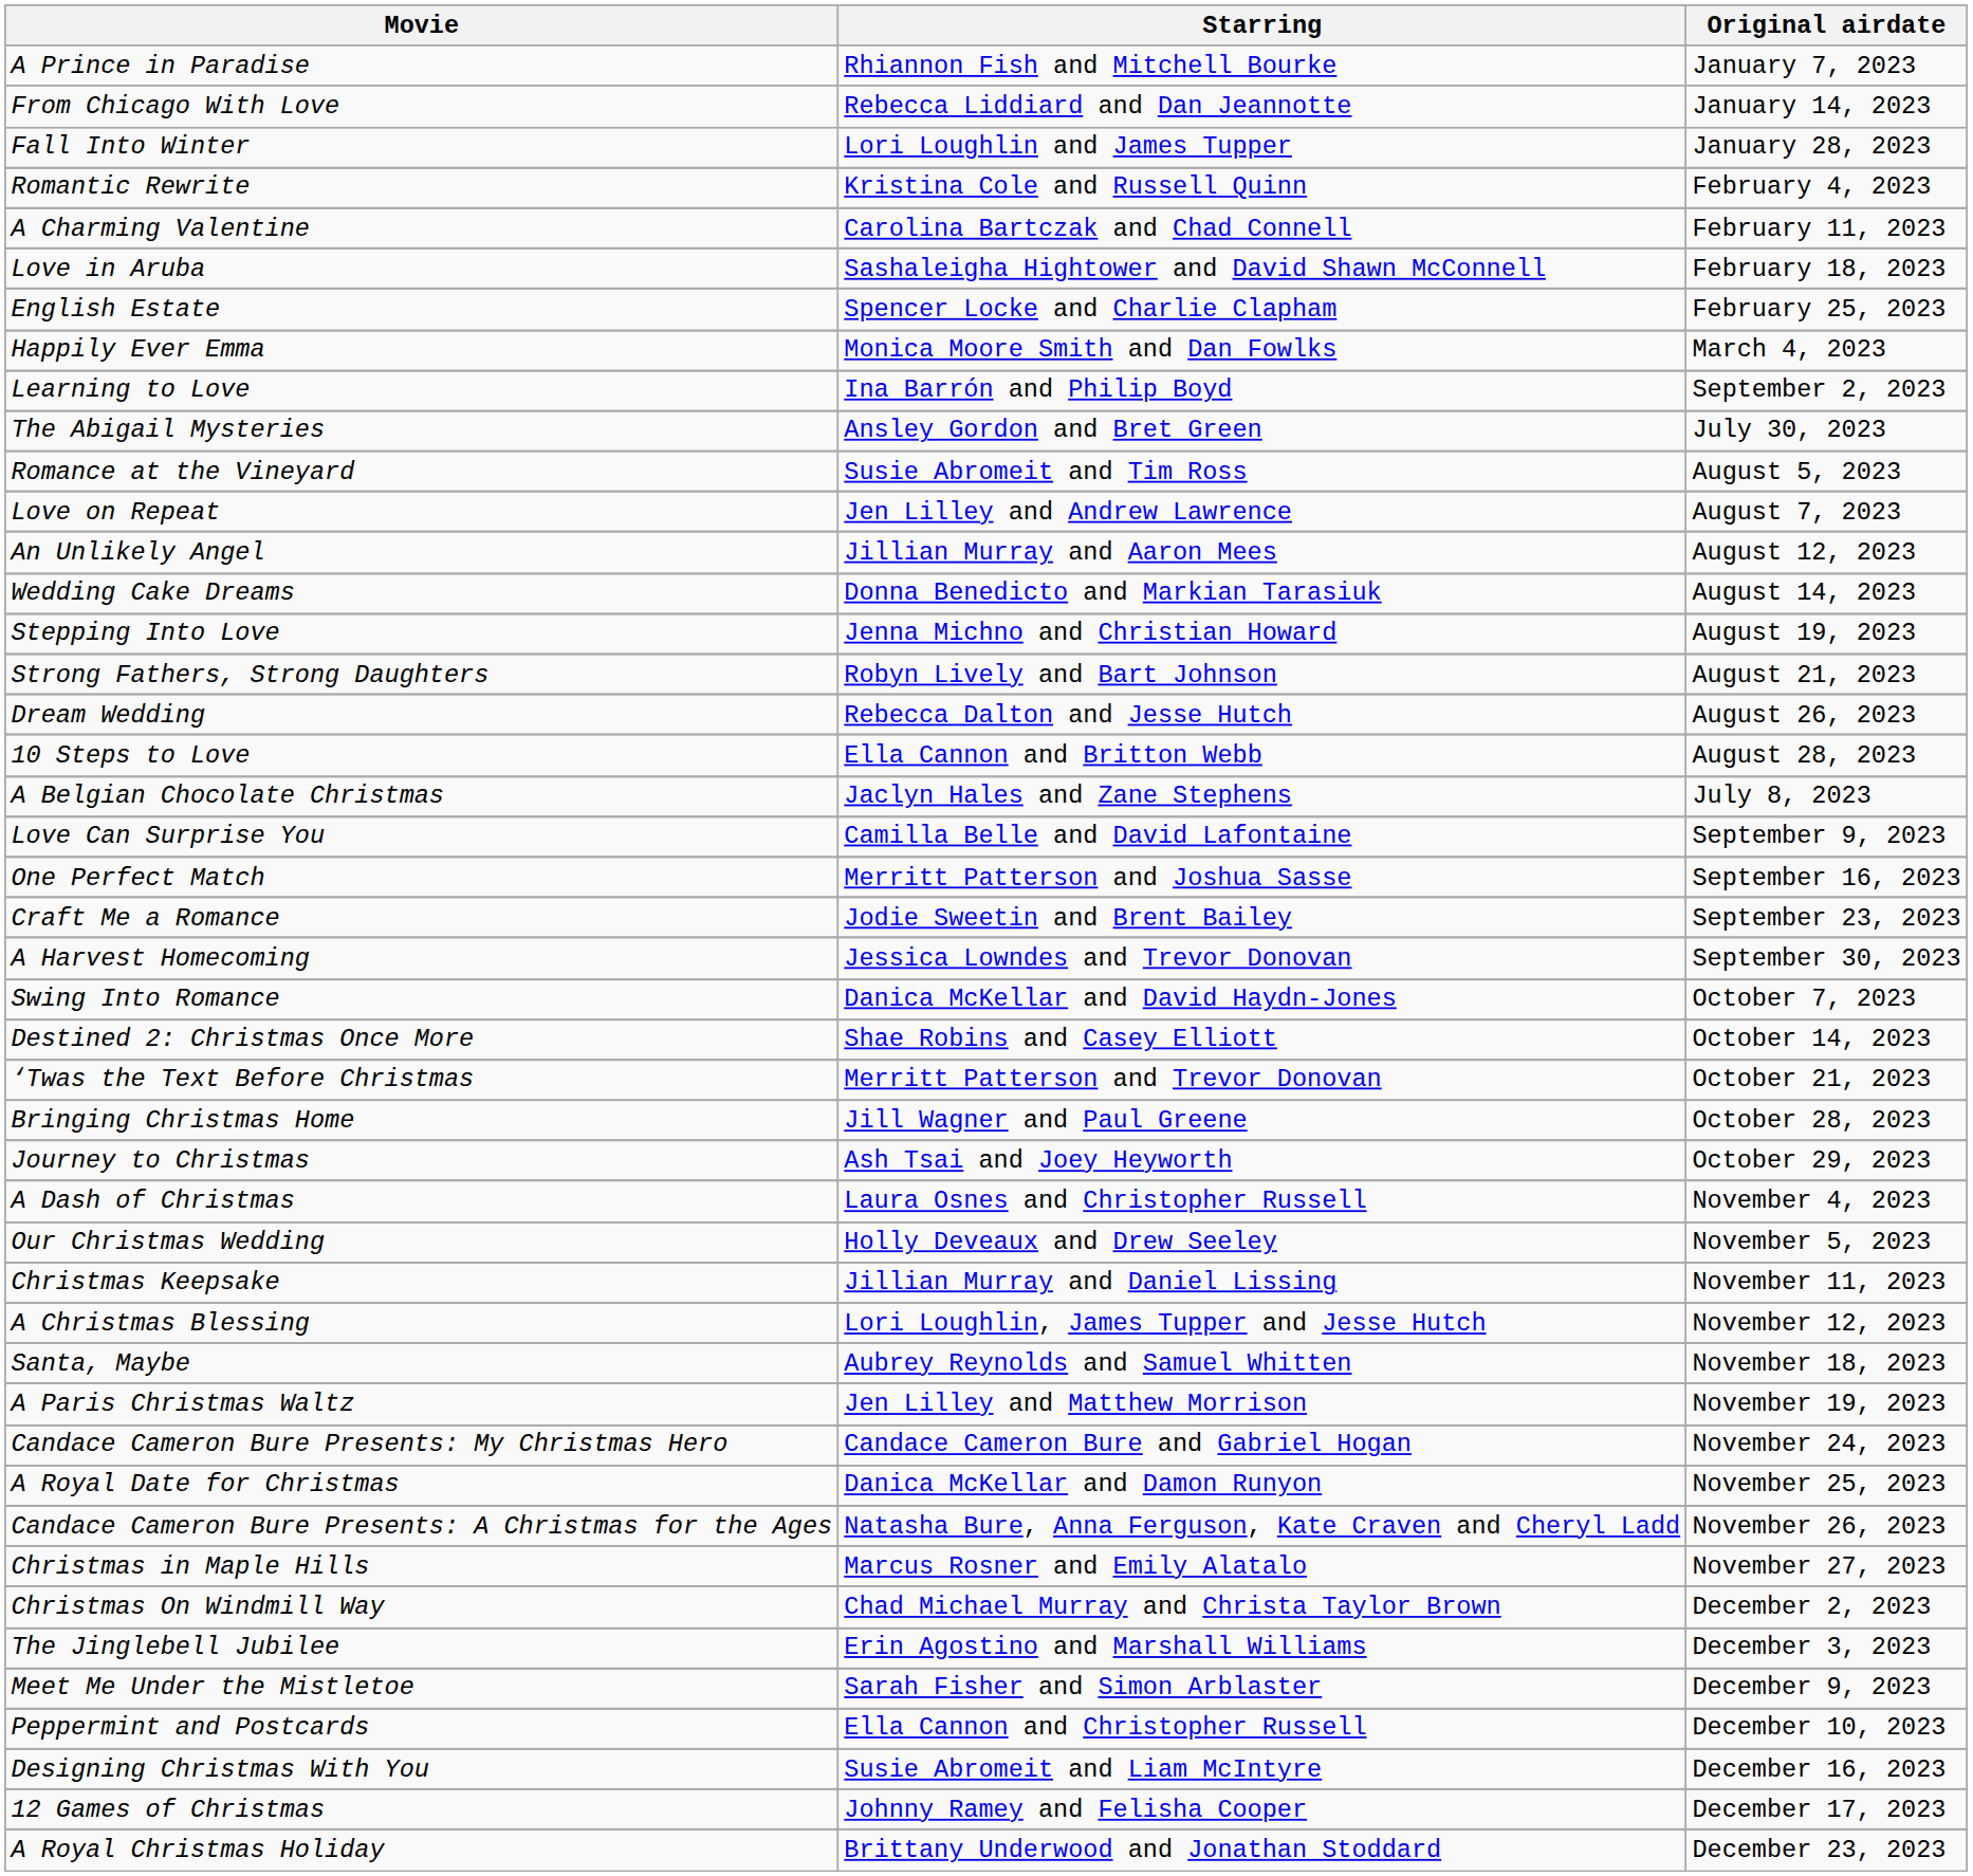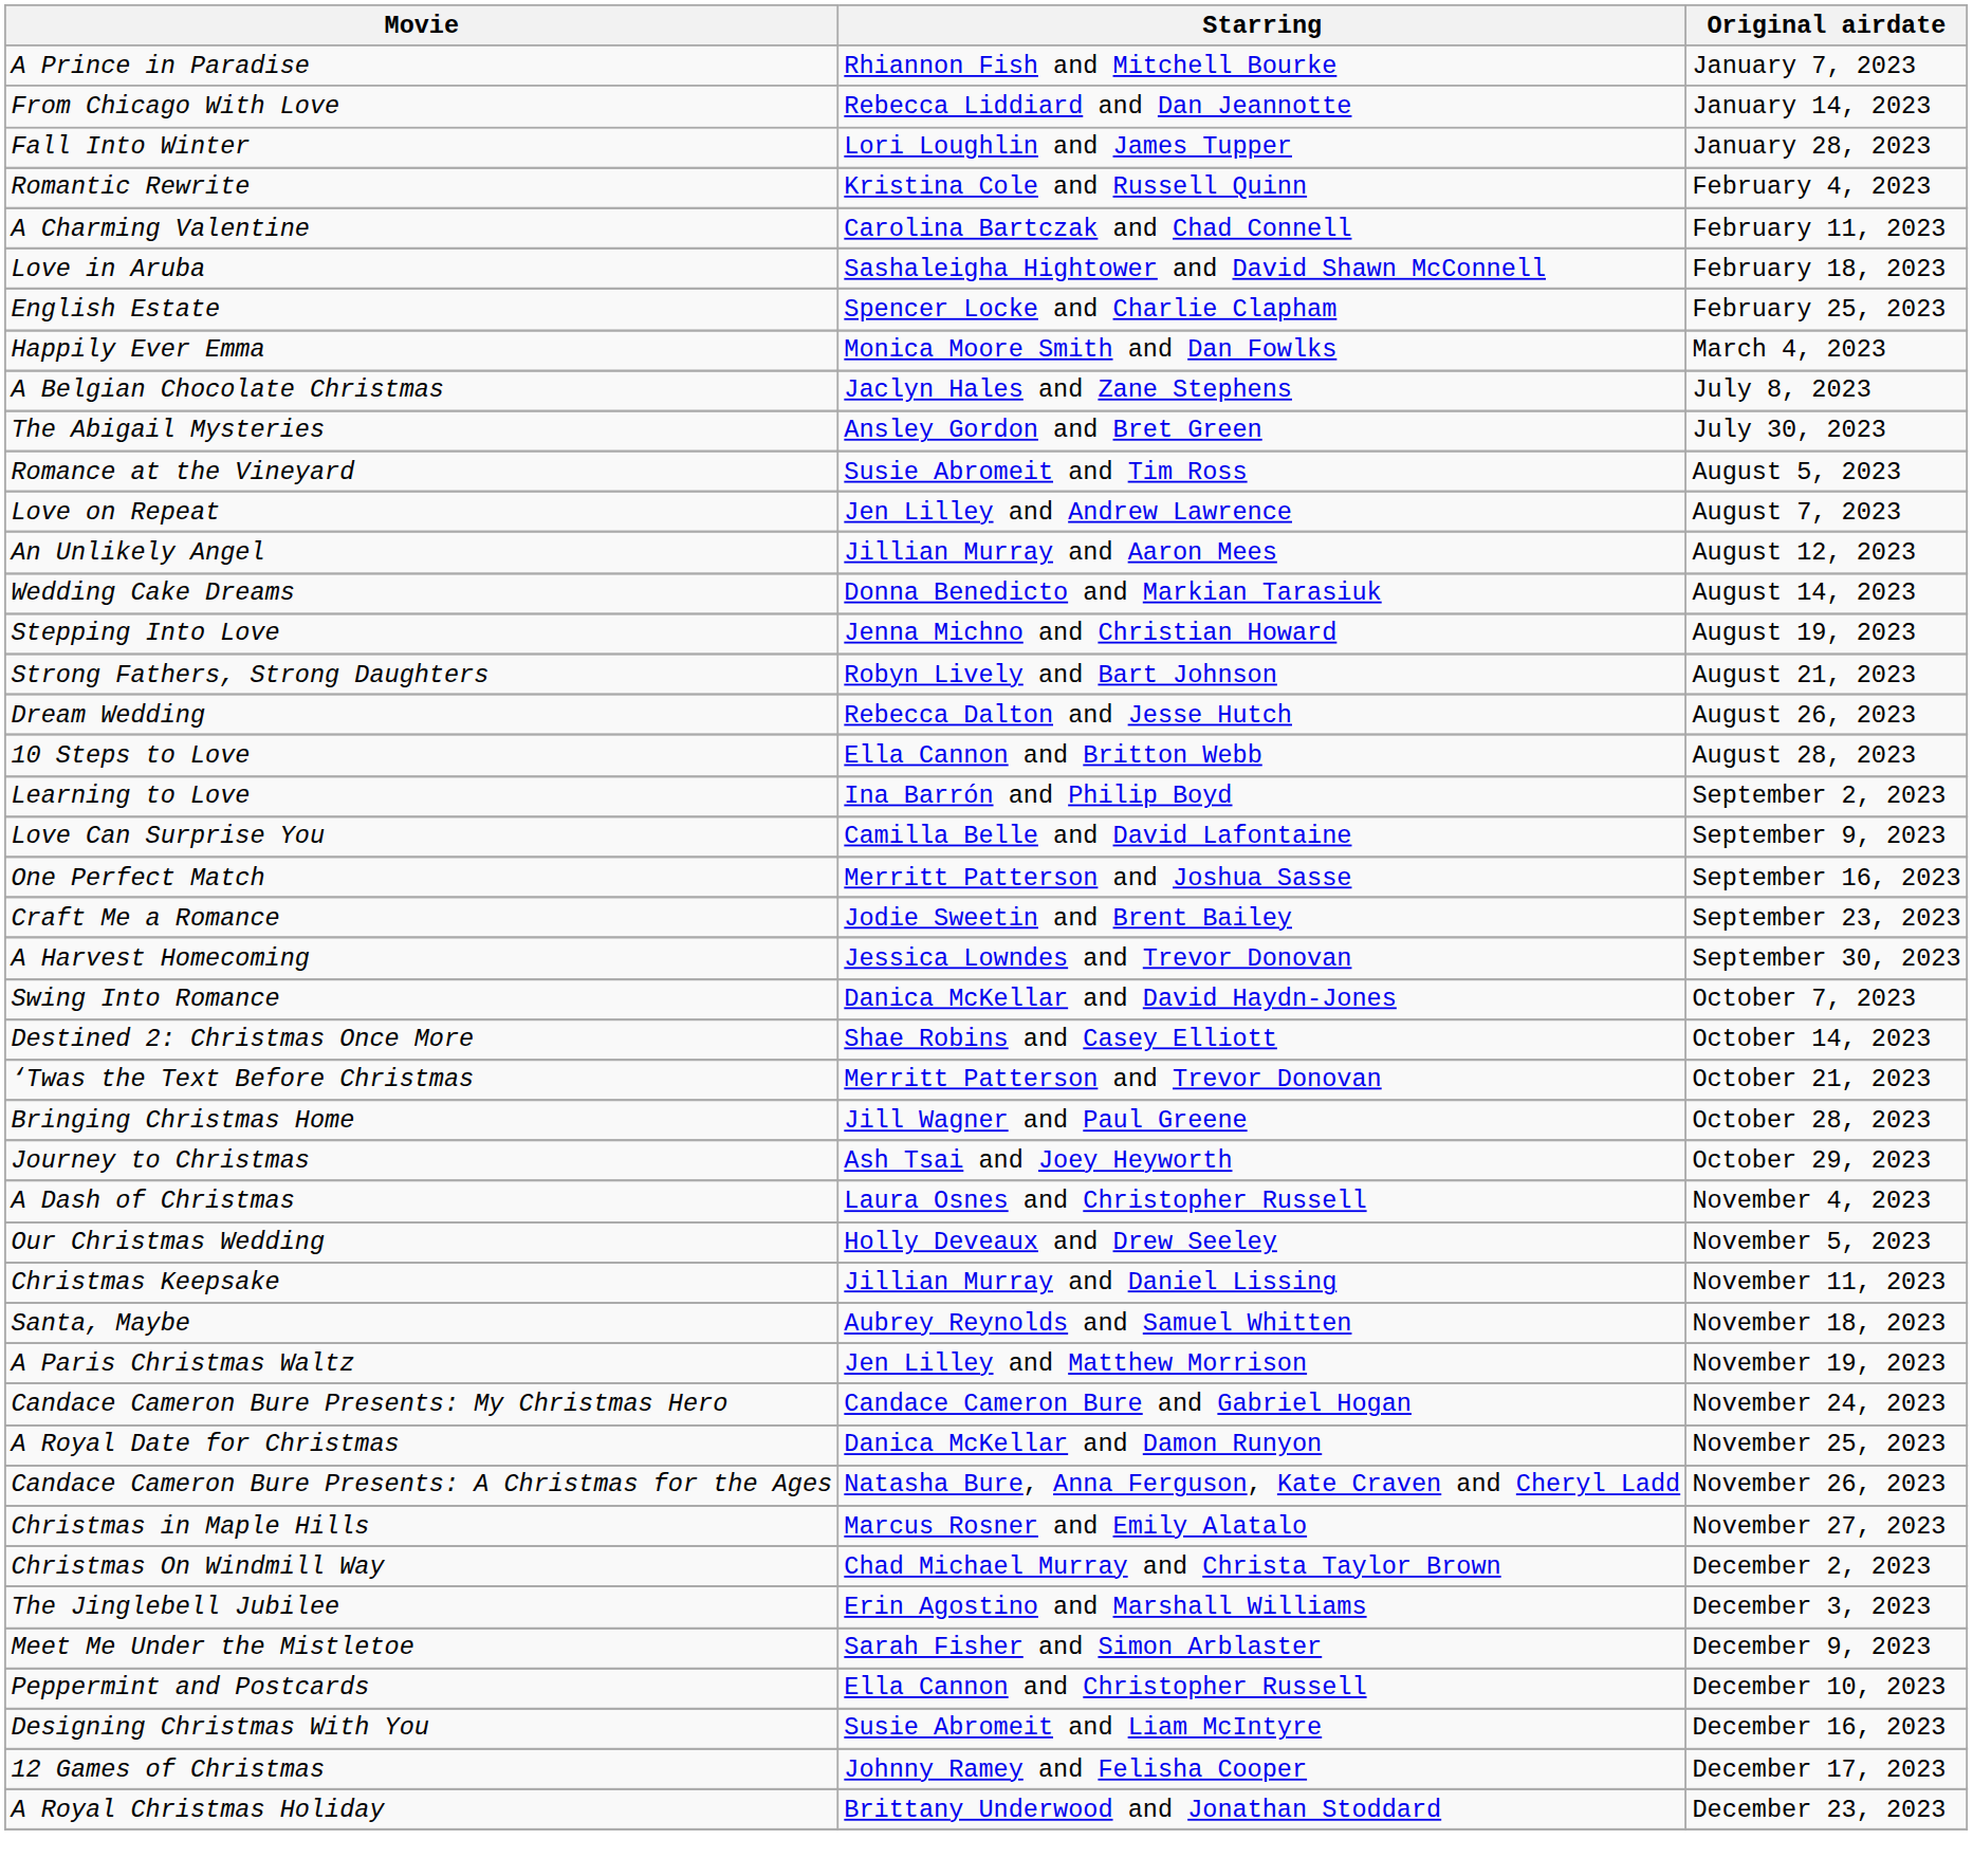 <table class="wikitable sortable">
 <tr>
 <th scope="col" class="unsortable">Movie</th>
 <th scope="col" class="unsortable">Starring</th>
 <th scope="col" class="unsortable">Original airdate</th>
 </tr>
 <tr>
 <td><em>A Prince in Paradise</em></td>
 <td><a href='#'>Rhiannon Fish</a> and <a href='#'>Mitchell Bourke</a></td>
 <td>January 7, 2023</td>
 </tr>
 <tr>
 <td><em>From Chicago With Love</em></td>
 <td><a href='#'>Rebecca Liddiard</a> and <a href='#'>Dan Jeannotte</a></td>
 <td>January 14, 2023</td>
 </tr>
 <tr>
 <td><em>Fall Into Winter</em></td>
 <td><a href='#'>Lori Loughlin</a> and <a href='#'>James Tupper</a></td>
 <td>January 28, 2023</td>
 </tr>
 <tr>
 </tr>
 <tr>
 <td><em>Romantic Rewrite</em></td>
 <td><a href='#'>Kristina Cole</a> and <a href='#'>Russell Quinn</a></td>
 <td>February 4, 2023</td>
 </tr>
 <tr>
 </tr>
 <tr>
 <td><em>A Charming Valentine</em></td>
 <td><a href='#'>Carolina Bartczak</a> and <a href='#'>Chad Connell</a></td>
 <td>February 11, 2023</td>
 </tr>
 <tr>
 </tr>
 <tr>
 <td><em>Love in Aruba</em></td>
 <td><a href='#'>Sashaleigha Hightower</a> and <a href='#'>David Shawn McConnell</a></td>
 <td>February 18, 2023</td>
 </tr>
 <tr>
 </tr>
 <tr>
 <td><em> English Estate</em></td>
 <td><a href='#'>Spencer Locke</a> and <a href='#'>Charlie Clapham</a></td>
 <td>February 25, 2023</td>
 </tr>
 <tr>
 </tr>
 <tr>
 <td><em>Happily Ever Emma</em></td>
 <td><a href='#'>Monica Moore Smith</a> and <a href='#'>Dan Fowlks</a></td>
 <td>March 4, 2023</td>
 </tr>
 <tr>
 </tr>
 <tr>
-<td><em>Learning to Love</em></td>
-<td><a href='#'>Ina Barrón</a> and <a href='#'>Philip Boyd</a></td>
-<td>September 2, 2023</td>
+<td><em>A Belgian Chocolate Christmas</em></td>
+<td><a href='#'>Jaclyn Hales</a> and <a href='#'>Zane Stephens</a></td>
+<td>July 8, 2023</td>
 </tr>
 <tr>
 </tr>
 <tr>
 <td><em>The Abigail Mysteries</em></td>
 <td><a href='#'>Ansley Gordon</a> and <a href='#'>Bret Green</a></td>
 <td>July 30, 2023</td>
 </tr>
 <tr>
 </tr>
 <tr>
 <td><em>Romance at the Vineyard</em></td>
 <td><a href='#'>Susie Abromeit</a> and <a href='#'>Tim Ross</a></td>
 <td>August 5, 2023</td>
 </tr>
 <tr>
 </tr>
 <tr>
 <td><em>Love on Repeat</em></td>
 <td><a href='#'>Jen Lilley</a> and <a href='#'>Andrew Lawrence</a></td>
 <td>August 7, 2023</td>
 </tr>
 <tr>
 </tr>
 <tr>
 <td><em>An Unlikely Angel</em></td>
 <td><a href='#'>Jillian Murray</a> and <a href='#'>Aaron Mees</a></td>
 <td>August 12, 2023</td>
 </tr>
 <tr>
 </tr>
 <tr>
 <td><em>Wedding Cake Dreams</em></td>
 <td><a href='#'>Donna Benedicto</a> and <a href='#'>Markian Tarasiuk</a></td>
 <td>August 14, 2023</td>
 </tr>
 <tr>
 </tr>
 <tr>
 <td><em>Stepping Into Love</em></td>
 <td><a href='#'>Jenna Michno</a> and <a href='#'>Christian Howard</a></td>
 <td>August 19, 2023</td>
 </tr>
 <tr>
 </tr>
 <tr>
 <td><em>Strong Fathers, Strong Daughters</em></td>
 <td><a href='#'>Robyn Lively</a> and <a href='#'>Bart Johnson</a></td>
 <td>August 21, 2023</td>
 </tr>
 <tr>
 </tr>
 <tr>
 <td><em>Dream Wedding</em></td>
 <td><a href='#'>Rebecca Dalton</a> and <a href='#'>Jesse Hutch</a></td>
 <td>August 26, 2023</td>
 </tr>
 <tr>
 </tr>
 <tr>
 <td><em>10 Steps to Love</em></td>
 <td><a href='#'>Ella Cannon</a> and <a href='#'>Britton Webb</a></td>
 <td>August 28, 2023</td>
 </tr>
 <tr>
 </tr>
 <tr>
-<td><em>A Belgian Chocolate Christmas</em></td>
-<td><a href='#'>Jaclyn Hales</a> and <a href='#'>Zane Stephens</a></td>
-<td>July 8, 2023</td>
+<td><em>Learning to Love</em></td>
+<td><a href='#'>Ina Barrón</a> and <a href='#'>Philip Boyd</a></td>
+<td>September 2, 2023</td>
 </tr>
 <tr>
 </tr>
 <tr>
 <td><em>Love Can Surprise You</em></td>
 <td><a href='#'>Camilla Belle</a> and <a href='#'>David Lafontaine</a></td>
 <td>September 9, 2023</td>
 </tr>
 <tr>
 </tr>
 <tr>
 <td><em>One Perfect Match</em></td>
 <td><a href='#'>Merritt Patterson</a> and <a href='#'>Joshua Sasse</a></td>
 <td>September 16, 2023</td>
 </tr>
 <tr>
 </tr>
 <tr>
 <td><em>Craft Me a Romance</em></td>
 <td><a href='#'>Jodie Sweetin</a> and <a href='#'>Brent Bailey</a></td>
 <td>September 23, 2023</td>
 </tr>
 <tr>
 </tr>
 <tr>
 <td><em>A Harvest Homecoming</em></td>
 <td><a href='#'>Jessica Lowndes</a> and <a href='#'>Trevor Donovan</a></td>
 <td>September 30, 2023</td>
 </tr>
 <tr>
 </tr>
 <tr>
 <td><em>Swing Into Romance</em></td>
 <td><a href='#'>Danica McKellar</a> and <a href='#'>David Haydn-Jones</a></td>
 <td>October 7, 2023</td>
 </tr>
 <tr>
 </tr>
 <tr>
 <td><em>Destined 2: Christmas Once More</em></td>
 <td><a href='#'>Shae Robins</a> and <a href='#'>Casey Elliott</a></td>
 <td>October 14, 2023</td>
 </tr>
 <tr>
 </tr>
 <tr>
 <td><em>‘Twas the Text Before Christmas</em></td>
 <td><a href='#'>Merritt Patterson</a> and <a href='#'>Trevor Donovan</a></td>
 <td>October 21, 2023</td>
 </tr>
 <tr>
 </tr>
 <tr>
 <td><em>Bringing Christmas Home</em></td>
 <td><a href='#'>Jill Wagner</a> and <a href='#'>Paul Greene</a></td>
 <td>October 28, 2023</td>
 </tr>
 <tr>
 </tr>
 <tr>
 <td><em>Journey to Christmas</em></td>
 <td><a href='#'>Ash Tsai</a> and <a href='#'>Joey Heyworth</a></td>
 <td>October 29, 2023</td>
 </tr>
 <tr>
 </tr>
 <tr>
 <td><em>A Dash of Christmas</em></td>
 <td><a href='#'>Laura Osnes</a> and <a href='#'>Christopher Russell</a></td>
 <td>November 4, 2023</td>
 </tr>
 <tr>
 </tr>
 <tr>
 <td><em>Our Christmas Wedding</em></td>
 <td><a href='#'>Holly Deveaux</a> and <a href='#'>Drew Seeley</a></td>
 <td>November 5, 2023</td>
 </tr>
 <tr>
 </tr>
 <tr>
 <td><em>Christmas Keepsake</em></td>
 <td><a href='#'>Jillian Murray</a> and <a href='#'>Daniel Lissing</a></td>
 <td>November 11, 2023</td>
 </tr>
 <tr>
-</tr>
-<tr>
-<td><em>A Christmas Blessing</em></td>
-<td><a href='#'>Lori Loughlin</a>, <a href='#'>James Tupper</a> and <a href='#'>Jesse Hutch</a></td>
-<td>November 12, 2023</td>
 </tr>
 <tr>
 </tr>
 <tr>
 <td><em>Santa, Maybe</em></td>
 <td><a href='#'>Aubrey Reynolds</a> and <a href='#'>Samuel Whitten</a></td>
 <td>November 18, 2023</td>
 </tr>
 <tr>
 </tr>
 <tr>
 <td><em>A Paris Christmas Waltz</em></td>
 <td><a href='#'>Jen Lilley</a> and <a href='#'>Matthew Morrison</a></td>
 <td>November 19, 2023</td>
 </tr>
 <tr>
 </tr>
 <tr>
 <td><em>Candace Cameron Bure Presents: My Christmas Hero</em></td>
 <td><a href='#'>Candace Cameron Bure</a> and <a href='#'>Gabriel Hogan</a></td>
 <td>November 24, 2023</td>
 </tr>
 <tr>
 </tr>
 <tr>
 <td><em>A Royal Date for Christmas</em></td>
 <td><a href='#'>Danica McKellar</a> and <a href='#'>Damon Runyon</a></td>
 <td>November 25, 2023</td>
 </tr>
 <tr>
 </tr>
 <tr>
 <td><em>Candace Cameron Bure Presents: A Christmas for the Ages</em></td>
 <td><a href='#'>Natasha Bure</a>, <a href='#'>Anna Ferguson</a>, <a href='#'>Kate Craven</a> and <a href='#'>Cheryl Ladd</a></td>
 <td>November 26, 2023</td>
 </tr>
 <tr>
 </tr>
 <tr>
 <td><em>Christmas in Maple Hills</em></td>
 <td><a href='#'>Marcus Rosner</a> and <a href='#'>Emily Alatalo</a></td>
 <td>November 27, 2023</td>
 </tr>
 <tr>
 </tr>
 <tr>
 <td><em>Christmas On Windmill Way</em></td>
 <td><a href='#'>Chad Michael Murray</a> and <a href='#'>Christa Taylor Brown</a></td>
 <td>December 2, 2023</td>
 </tr>
 <tr>
 </tr>
 <tr>
 <td><em>The Jinglebell Jubilee</em></td>
 <td><a href='#'>Erin Agostino</a> and <a href='#'>Marshall Williams</a></td>
 <td>December 3, 2023</td>
 </tr>
 <tr>
 </tr>
 <tr>
 <td><em>Meet Me Under the Mistletoe</em></td>
 <td><a href='#'>Sarah Fisher</a> and <a href='#'>Simon Arblaster</a></td>
 <td>December 9, 2023</td>
 </tr>
 <tr>
 </tr>
 <tr>
 <td><em>Peppermint and Postcards</em></td>
 <td><a href='#'>Ella Cannon</a> and <a href='#'>Christopher Russell</a></td>
 <td>December 10, 2023</td>
 </tr>
 <tr>
 </tr>
 <tr>
 <td><em>Designing Christmas With You</em></td>
 <td><a href='#'>Susie Abromeit</a> and <a href='#'>Liam McIntyre</a></td>
 <td>December 16, 2023</td>
 </tr>
 <tr>
 </tr>
 <tr>
 <td><em>12 Games of Christmas</em></td>
 <td><a href='#'>Johnny Ramey</a> and <a href='#'>Felisha Cooper</a></td>
 <td>December 17, 2023</td>
 </tr>
 <tr>
 </tr>
 <tr>
 <td><em>A Royal Christmas Holiday</em></td>
 <td><a href='#'>Brittany Underwood</a> and <a href='#'>Jonathan Stoddard</a></td>
 <td>December 23, 2023</td>
 </tr>
 <tr>
 </tr>
 </table>
